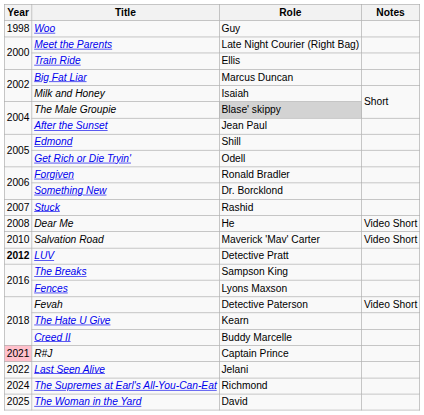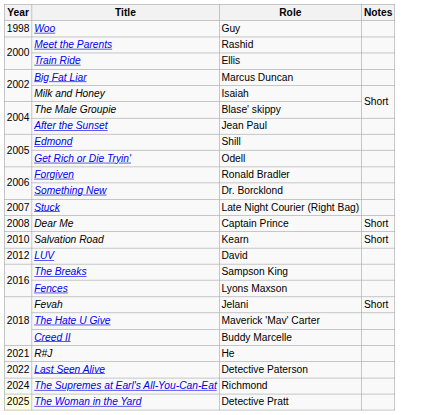 <table class="wikitable sortable">
 <tr>
 <th>Year</th>
 <th>Title</th>
 <th>Role</th>
 <th>Notes</th>
 </tr>
 <tr>
 <td>1998</td>
 <td><em><a href='#'>Woo</a></em></td>
 <td>Guy</td>
 <td></td>
 </tr>
 <tr>
 <td rowspan=2>2000</td>
 <td><em><a href='#'>Meet the Parents</a></em></td>
-<td>Late Night Courier (Right Bag)</td>
+<td>Rashid</td>
 <td></td>
 </tr>
 <tr>
 <td><em><a href='#'>Train Ride</a></em></td>
 <td>Ellis</td>
 <td></td>
 </tr>
 <tr>
 <td rowspan=2>2002</td>
 <td><em><a href='#'>Big Fat Liar</a></em></td>
 <td>Marcus Duncan</td>
 <td></td>
 </tr>
 <tr>
 <td><em>Milk and Honey</em></td>
 <td>Isaiah</td>
 <td rowspan=2>Short</td>
 </tr>
 <tr>
 <td rowspan=2>2004</td>
 <td><em>The Male Groupie</em></td>
-<td style="background: lightgrey;">Blase' skippy</td>
+<td>Blase' skippy</td>
 </tr>
 <tr>
 <td><em><a href='#'>After the Sunset</a></em></td>
 <td>Jean Paul</td>
 <td></td>
 </tr>
 <tr>
 <td rowspan=2>2005</td>
 <td><em><a href='#'>Edmond</a></em></td>
 <td>Shill</td>
 <td></td>
 </tr>
 <tr>
 <td><em><a href='#'>Get Rich or Die Tryin'</a></em></td>
 <td>Odell</td>
 <td></td>
 </tr>
 <tr>
 <td rowspan=2>2006</td>
 <td><em><a href='#'>Forgiven</a></em></td>
 <td>Ronald Bradler</td>
 <td></td>
 </tr>
 <tr>
 <td><em><a href='#'>Something New</a></em></td>
 <td>Dr. Borcklond</td>
 <td></td>
 </tr>
 <tr>
 <td>2007</td>
 <td><em><a href='#'>Stuck</a></em></td>
-<td>Rashid</td>
+<td>Late Night Courier (Right Bag)</td>
 <td></td>
 </tr>
 <tr>
 <td>2008</td>
 <td><em>Dear Me</em></td>
-<td>He</td>
-<td>Video Short</td>
+<td>Captain Prince</td>
+<td>Short</td>
 </tr>
 <tr>
 <td>2010</td>
 <td><em>Salvation Road</em></td>
-<td>Maverick 'Mav' Carter</td>
-<td>Video Short</td>
+<td>Kearn</td>
+<td>Short</td>
 </tr>
 <tr>
-<td><strong>2012</strong></td>
+<td>2012</td>
 <td><em><a href='#'>LUV</a></em></td>
-<td>Detective Pratt</td>
+<td>David</td>
 <td></td>
 </tr>
 <tr>
 <td rowspan=2>2016</td>
 <td><em><a href='#'>The Breaks</a></em></td>
 <td>Sampson King</td>
 <td></td>
 </tr>
 <tr>
 <td><em><a href='#'>Fences</a></em></td>
 <td>Lyons Maxson</td>
 <td></td>
 </tr>
 <tr>
 <td rowspan=3>2018</td>
 <td><em>Fevah</em></td>
-<td>Detective Paterson</td>
-<td>Video Short</td>
+<td>Jelani</td>
+<td>Short</td>
 </tr>
 <tr>
 <td><em><a href='#'>The Hate U Give</a></em></td>
-<td>Kearn</td>
+<td>Maverick 'Mav' Carter</td>
 <td></td>
 </tr>
 <tr>
 <td><em><a href='#'>Creed II</a></em></td>
 <td>Buddy Marcelle</td>
 <td></td>
 </tr>
 <tr>
-<td style="background: pink;">2021</td>
+<td>2021</td>
 <td><em>R#J</em></td>
-<td>Captain Prince</td>
+<td>He</td>
 <td></td>
 </tr>
 <tr>
 <td>2022</td>
 <td><em><a href='#'>Last Seen Alive</a></em></td>
-<td>Jelani</td>
+<td>Detective Paterson</td>
 <td></td>
 </tr>
 <tr>
 <td>2024</td>
 <td><em><a href='#'>The Supremes at Earl's All-You-Can-Eat</a></em></td>
 <td>Richmond</td>
 <td></td>
 </tr>
 <tr>
-<td>2025</td>
+<td style="background: lightyellow;">2025</td>
 <td><em><a href='#'>The Woman in the Yard</a></em></td>
-<td>David</td>
+<td>Detective Pratt</td>
 <td></td>
 </tr>
 </table>
